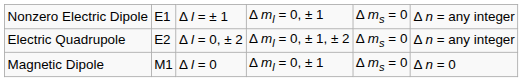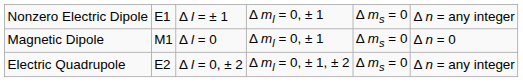 <table class="wikitable">
 <tr>
 <td>Nonzero Electric Dipole</td>
 <td>E1</td>
 <td>Δ <em>l</em> = ± 1</td>
 <td>Δ <em>m<sub>l</sub></em> = 0, ± 1</td>
-<td>Δ <em>m<sub>s</sub></em> = 0</td>
-<td>Δ <em>n</em> = any integer</td>
-</tr>
-<tr>
-<td>Electric Quadrupole</td>
-<td>E2</td>
-<td>Δ <em>l</em> = 0, ± 2</td>
-<td>Δ <em>m<sub>l</sub></em> = 0, ± 1, ± 2</td>
 <td>Δ <em>m<sub>s</sub></em> = 0</td>
 <td>Δ <em>n</em> = any integer</td>
 </tr>
 <tr>
 <td>Magnetic Dipole</td>
 <td>M1</td>
 <td>Δ <em>l</em> = 0</td>
 <td>Δ <em>m<sub>l</sub></em> = 0, ± 1</td>
 <td>Δ <em>m<sub>s</sub></em> = 0</td>
 <td>Δ <em>n</em> = 0</td>
 </tr>
+<tr>
+<td>Electric Quadrupole</td>
+<td>E2</td>
+<td>Δ <em>l</em> = 0, ± 2</td>
+<td>Δ <em>m<sub>l</sub></em> = 0, ± 1, ± 2</td>
+<td>Δ <em>m<sub>s</sub></em> = 0</td>
+<td>Δ <em>n</em> = any integer</td>
+</tr>
 </table>
